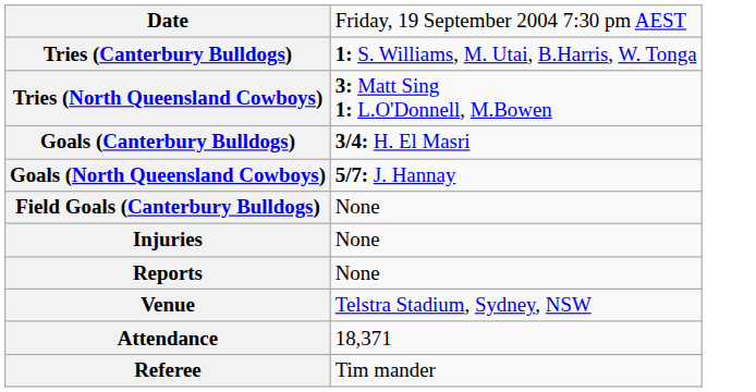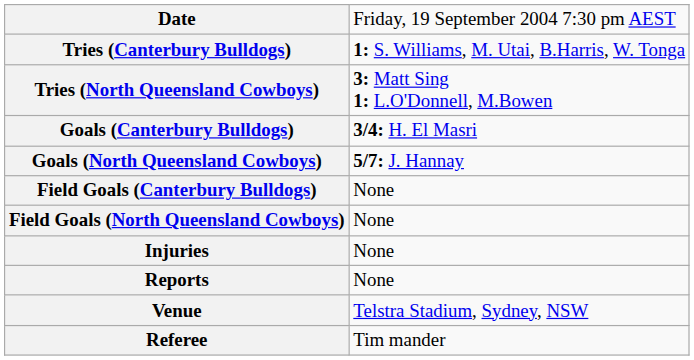 <table class="wikitable">
 <tr>
 <th>Date</th>
 <td>Friday, 19 September 2004 7:30 pm <a href='#'>AEST</a></td>
 </tr>
 <tr>
 <th>Tries (<a href='#'>Canterbury Bulldogs</a>)</th>
 <td><strong>1:</strong> <a href='#'>S. Williams</a>, <a href='#'>M. Utai</a>, <a href='#'>B.Harris</a>, <a href='#'>W. Tonga</a></td>
 </tr>
 <tr>
 <th>Tries (<a href='#'>North Queensland Cowboys</a>)</th>
 <td><strong>3:</strong> <a href='#'>Matt Sing</a><br> <strong>1:</strong> <a href='#'>L.O'Donnell</a>, <a href='#'>M.Bowen</a></td>
 </tr>
 <tr>
 <th>Goals (<a href='#'>Canterbury Bulldogs</a>)</th>
 <td><strong>3/4:</strong> <a href='#'>H. El Masri</a></td>
 </tr>
 <tr>
 <th>Goals (<a href='#'>North Queensland Cowboys</a>)</th>
 <td><strong>5/7:</strong> <a href='#'>J. Hannay</a></td>
 </tr>
 <tr>
 <th>Field Goals (<a href='#'>Canterbury Bulldogs</a>)</th>
 <td>None</td>
 </tr>
 <tr>
+<th>Field Goals (<a href='#'>North Queensland Cowboys</a>)</th>
+<td>None</td>
+</tr>
+<tr>
 <th>Injuries</th>
 <td>None</td>
 </tr>
 <tr>
 <th>Reports</th>
 <td>None</td>
 </tr>
 <tr>
 <th>Venue</th>
 <td><a href='#'>Telstra Stadium</a>, <a href='#'>Sydney</a>, <a href='#'>NSW</a></td>
 </tr>
 <tr>
-<th>Attendance</th>
-<td>18,371</td>
-</tr>
-<tr>
 <th>Referee</th>
 <td>Tim mander</td>
 </tr>
 </table>
